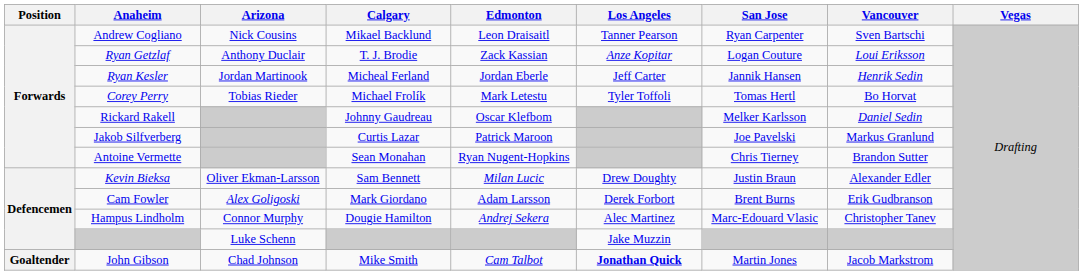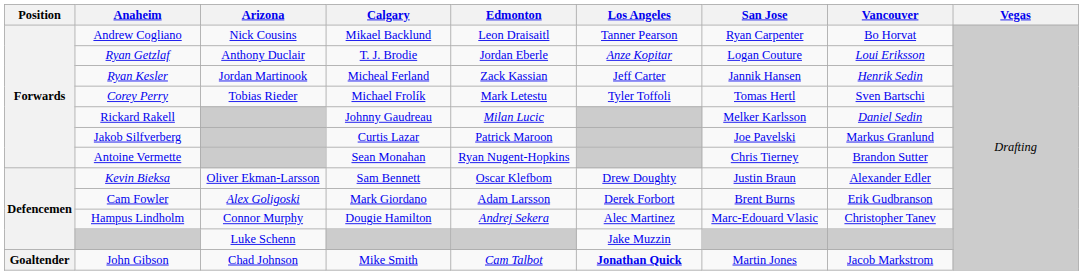 <table class="wikitable" style="font-size:90%;text-align:center">
 <tr>
 <th scope=col>Position</th>
 <th scope=col width="140"><a href='#'>Anaheim</a></th>
 <th scope=col width="140"><a href='#'>Arizona</a></th>
 <th scope=col width="140"><a href='#'>Calgary</a></th>
 <th scope=col width="140"><a href='#'>Edmonton</a></th>
 <th scope=col width="140"><a href='#'>Los Angeles</a></th>
 <th scope=col width="140"><a href='#'>San Jose</a></th>
 <th scope=col width="140"><a href='#'>Vancouver</a></th>
 <th scope=col width="140"><a href='#'>Vegas</a></th>
 </tr>
 <tr>
 <th scope="row" rowspan="7">Forwards</th>
 <td><a href='#'>Andrew Cogliano</a></td>
 <td><a href='#'>Nick Cousins</a></td>
 <td><a href='#'>Mikael Backlund</a></td>
 <td><a href='#'>Leon Draisaitl</a></td>
 <td><a href='#'>Tanner Pearson</a></td>
 <td><a href='#'>Ryan Carpenter</a></td>
-<td><a href='#'>Sven Bartschi</a></td>
+<td><a href='#'>Bo Horvat</a></td>
 <td style="background-color:#CCCCCC" rowspan="12"><em>Drafting</em></td>
 </tr>
 <tr>
 <td><em><a href='#'>Ryan Getzlaf</a></em></td>
 <td><a href='#'>Anthony Duclair</a></td>
 <td><a href='#'>T. J. Brodie</a></td>
-<td><a href='#'>Zack Kassian</a></td>
+<td><a href='#'>Jordan Eberle</a></td>
 <td><em><a href='#'>Anze Kopitar</a></em></td>
 <td><a href='#'>Logan Couture</a></td>
 <td><em><a href='#'>Loui Eriksson</a></em></td>
 </tr>
 <tr>
 <td><em><a href='#'>Ryan Kesler</a></em></td>
 <td><a href='#'>Jordan Martinook</a></td>
 <td><a href='#'>Micheal Ferland</a></td>
-<td><a href='#'>Jordan Eberle</a></td>
+<td><a href='#'>Zack Kassian</a></td>
 <td><a href='#'>Jeff Carter</a></td>
 <td><a href='#'>Jannik Hansen</a></td>
 <td><em><a href='#'>Henrik Sedin</a></em></td>
 </tr>
 <tr>
 <td><em><a href='#'>Corey Perry</a></em></td>
 <td><a href='#'>Tobias Rieder</a></td>
 <td><a href='#'>Michael Frolík</a></td>
 <td><a href='#'>Mark Letestu</a></td>
 <td><a href='#'>Tyler Toffoli</a></td>
 <td><a href='#'>Tomas Hertl</a></td>
-<td><a href='#'>Bo Horvat</a></td>
+<td><a href='#'>Sven Bartschi</a></td>
 </tr>
 <tr>
 <td><a href='#'>Rickard Rakell</a></td>
 <td style="background-color:#CCCCCC"></td>
 <td><a href='#'>Johnny Gaudreau</a></td>
-<td><a href='#'>Oscar Klefbom</a></td>
+<td><em><a href='#'>Milan Lucic</a></em></td>
 <td style="background-color:#CCCCCC"></td>
 <td><a href='#'>Melker Karlsson</a></td>
 <td><em><a href='#'>Daniel Sedin</a></em></td>
 </tr>
 <tr>
 <td><a href='#'>Jakob Silfverberg</a></td>
 <td style="background-color:#CCCCCC"></td>
 <td><a href='#'>Curtis Lazar</a></td>
 <td><a href='#'>Patrick Maroon</a></td>
 <td style="background-color:#CCCCCC"></td>
 <td><a href='#'>Joe Pavelski</a></td>
 <td><a href='#'>Markus Granlund</a></td>
 </tr>
 <tr>
 <td><a href='#'>Antoine Vermette</a></td>
 <td style="background-color:#CCCCCC"></td>
 <td><a href='#'>Sean Monahan</a></td>
 <td><a href='#'>Ryan Nugent-Hopkins</a></td>
 <td style="background-color:#CCCCCC"></td>
 <td><a href='#'>Chris Tierney</a></td>
 <td><a href='#'>Brandon Sutter</a></td>
 </tr>
 <tr>
 <th scope="row" rowspan="4">Defencemen</th>
 <td><em><a href='#'>Kevin Bieksa</a></em></td>
 <td><a href='#'>Oliver Ekman-Larsson</a></td>
 <td><a href='#'>Sam Bennett</a></td>
-<td><em><a href='#'>Milan Lucic</a></em></td>
+<td><a href='#'>Oscar Klefbom</a></td>
 <td><a href='#'>Drew Doughty</a></td>
 <td><a href='#'>Justin Braun</a></td>
 <td><a href='#'>Alexander Edler</a></td>
 </tr>
 <tr>
 <td><a href='#'>Cam Fowler</a></td>
 <td><em><a href='#'>Alex Goligoski</a></em></td>
 <td><a href='#'>Mark Giordano</a></td>
 <td><a href='#'>Adam Larsson</a></td>
 <td><a href='#'>Derek Forbort</a></td>
 <td><a href='#'>Brent Burns</a></td>
 <td><a href='#'>Erik Gudbranson</a></td>
 </tr>
 <tr>
 <td><a href='#'>Hampus Lindholm</a></td>
 <td><a href='#'>Connor Murphy</a></td>
 <td><a href='#'>Dougie Hamilton</a></td>
 <td><em><a href='#'>Andrej Sekera</a></em></td>
 <td><a href='#'>Alec Martinez</a></td>
 <td><a href='#'>Marc-Edouard Vlasic</a></td>
 <td><a href='#'>Christopher Tanev</a></td>
 </tr>
 <tr>
 <td style="background-color:#CCCCCC"></td>
 <td><a href='#'>Luke Schenn</a></td>
 <td style="background-color:#CCCCCC"></td>
 <td style="background-color:#CCCCCC"></td>
 <td><a href='#'>Jake Muzzin</a></td>
 <td style="background-color:#CCCCCC"></td>
 <td style="background-color:#CCCCCC"></td>
 </tr>
 <tr>
 <th scope="row">Goaltender</th>
 <td><a href='#'>John Gibson</a></td>
 <td><a href='#'>Chad Johnson</a></td>
 <td><a href='#'>Mike Smith</a></td>
 <td><em><a href='#'>Cam Talbot</a></em></td>
 <td><strong><a href='#'>Jonathan Quick</a></strong></td>
 <td><a href='#'>Martin Jones</a></td>
 <td><a href='#'>Jacob Markstrom</a></td>
 </tr>
 </table>
